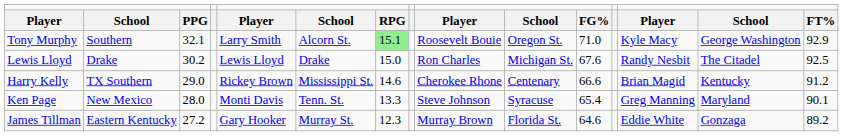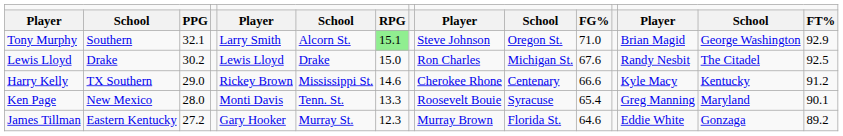 <table class="wikitable" style="text-align: left;">
 <tr>
 <td colspan=3></td>
 <td></td>
 <td colspan=3></td>
 <td></td>
 <td colspan=3></td>
 <td></td>
 <td colspan=3></td>
 </tr>
 <tr>
 <th>Player</th>
 <th>School</th>
 <th>PPG</th>
 <th></th>
 <th>Player</th>
 <th>School</th>
 <th>RPG</th>
 <th></th>
 <th>Player</th>
 <th>School</th>
 <th>FG%</th>
 <th></th>
 <th>Player</th>
 <th>School</th>
 <th>FT%</th>
 </tr>
 <tr>
 <td align="left"><a href='#'>Tony Murphy</a></td>
 <td><a href='#'>Southern</a></td>
 <td>32.1</td>
 <td></td>
 <td><a href='#'>Larry Smith</a></td>
 <td><a href='#'>Alcorn St.</a></td>
 <td style="background: lightgreen;">15.1</td>
 <td></td>
-<td><a href='#'>Roosevelt Bouie</a></td>
+<td><a href='#'>Steve Johnson</a></td>
 <td><a href='#'>Oregon St.</a></td>
 <td>71.0</td>
 <td></td>
-<td><a href='#'>Kyle Macy</a></td>
+<td><a href='#'>Brian Magid</a></td>
 <td><a href='#'>George Washington</a></td>
 <td>92.9</td>
 </tr>
 <tr>
 <td align="left"><a href='#'>Lewis Lloyd</a></td>
 <td><a href='#'>Drake</a></td>
 <td>30.2</td>
 <td></td>
 <td><a href='#'>Lewis Lloyd</a></td>
 <td><a href='#'>Drake</a></td>
 <td>15.0</td>
 <td></td>
 <td><a href='#'>Ron Charles</a></td>
 <td><a href='#'>Michigan St.</a></td>
 <td>67.6</td>
 <td></td>
 <td><a href='#'>Randy Nesbit</a></td>
 <td><a href='#'>The Citadel</a></td>
 <td>92.5</td>
 </tr>
 <tr>
 <td align="left"><a href='#'>Harry Kelly</a></td>
 <td><a href='#'>TX Southern</a></td>
 <td>29.0</td>
 <td></td>
 <td><a href='#'>Rickey Brown</a></td>
 <td><a href='#'>Mississippi St.</a></td>
 <td>14.6</td>
 <td></td>
 <td><a href='#'>Cherokee Rhone</a></td>
 <td><a href='#'>Centenary</a></td>
 <td>66.6</td>
 <td></td>
-<td><a href='#'>Brian Magid</a></td>
+<td><a href='#'>Kyle Macy</a></td>
 <td><a href='#'>Kentucky</a></td>
 <td>91.2</td>
 </tr>
 <tr>
 <td align="left"><a href='#'>Ken Page</a></td>
 <td><a href='#'>New Mexico</a></td>
 <td>28.0</td>
 <td></td>
 <td><a href='#'>Monti Davis</a></td>
 <td><a href='#'>Tenn. St.</a></td>
 <td>13.3</td>
 <td></td>
-<td><a href='#'>Steve Johnson</a></td>
+<td><a href='#'>Roosevelt Bouie</a></td>
 <td><a href='#'>Syracuse</a></td>
 <td>65.4</td>
 <td></td>
 <td><a href='#'>Greg Manning</a></td>
 <td><a href='#'>Maryland</a></td>
 <td>90.1</td>
 </tr>
 <tr>
 <td align="left"><a href='#'>James Tillman</a></td>
 <td><a href='#'>Eastern Kentucky</a></td>
 <td>27.2</td>
 <td></td>
 <td><a href='#'>Gary Hooker</a></td>
 <td><a href='#'>Murray St.</a></td>
 <td>12.3</td>
 <td></td>
 <td><a href='#'>Murray Brown</a></td>
 <td><a href='#'>Florida St.</a></td>
 <td>64.6</td>
 <td></td>
 <td><a href='#'>Eddie White</a></td>
 <td><a href='#'>Gonzaga</a></td>
 <td>89.2</td>
 </tr>
 </table>
